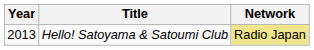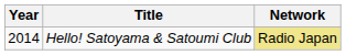 <table class="wikitable">
 <tr>
 <th>Year</th>
 <th>Title</th>
 <th>Network</th>
 </tr>
 <tr>
-<td>2013</td>
+<td>2014</td>
 <td><em>Hello! Satoyama & Satoumi Club</em></td>
 <td style="background: khaki;">Radio Japan</td>
 </tr>
 </table>
